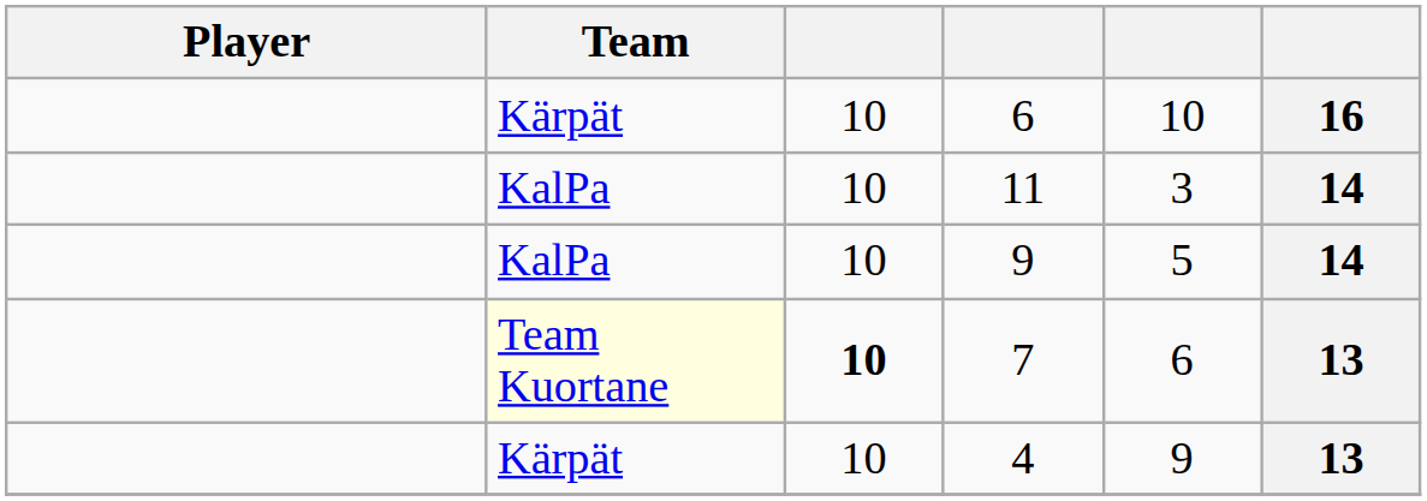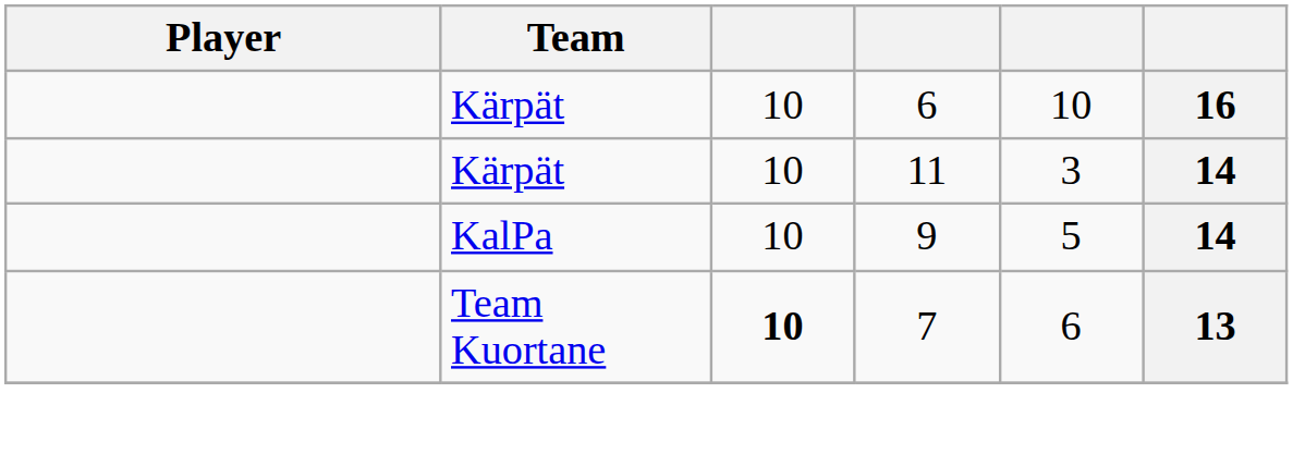 <table class="wikitable sortable" style="text-align: center">
 <tr>
 <th style="width: 10em;">Player</th>
 <th style="width: 6em;">Team</th>
 <th style="width: 3em;"></th>
 <th style="width: 3em;"></th>
 <th style="width: 3em;"></th>
 <th style="width: 3em;"></th>
 </tr>
 <tr>
 <td style="text-align:left;"></td>
 <td style="text-align:left;"><a href='#'>Kärpät</a></td>
 <td>10</td>
 <td>6</td>
 <td>10</td>
 <th>16</th>
 </tr>
 <tr>
 <td style="text-align:left;"></td>
-<td style="text-align:left;"><a href='#'>KalPa</a></td>
+<td style="text-align:left;"><a href='#'>Kärpät</a></td>
 <td>10</td>
 <td>11</td>
 <td>3</td>
 <th>14</th>
 </tr>
 <tr>
 <td style="text-align:left;"></td>
 <td style="text-align:left;"><a href='#'>KalPa</a></td>
 <td>10</td>
 <td>9</td>
 <td>5</td>
 <th>14</th>
 </tr>
 <tr>
 <td style="text-align:left;"></td>
-<td style="background: lightyellow; text-align:left;"><a href='#'>Team Kuortane</a></td>
+<td style="text-align:left;"><a href='#'>Team Kuortane</a></td>
 <td><strong>10</strong></td>
 <td>7</td>
 <td>6</td>
 <th>13</th>
 </tr>
 <tr>
-<td style="text-align:left;"></td>
-<td style="text-align:left;"><a href='#'>Kärpät</a></td>
-<td>10</td>
-<td>4</td>
-<td>9</td>
-<th>13</th>
-</tr>
-<tr>
 </tr>
 </table>
